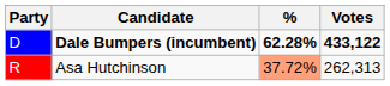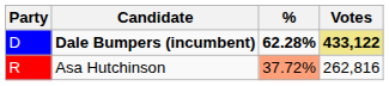 <table class="wikitable">
 <tr>
 <th>Party</th>
 <th>Candidate</th>
 <th>%</th>
 <th>Votes</th>
 </tr>
 <tr>
 <td style="background: blue; color: white;">D</td>
 <td><strong>Dale Bumpers</strong> <strong>(incumbent)</strong></td>
 <td><strong>62.28%</strong></td>
-<td><strong>433,122</strong></td>
+<td style="background: khaki;"><strong>433,122</strong></td>
 </tr>
 <tr>
 <td style="background: red; color: white;">R</td>
 <td>Asa Hutchinson</td>
 <td style="background: lightsalmon;">37.72%</td>
-<td>262,313</td>
+<td>262,816</td>
 </tr>
 </table>
